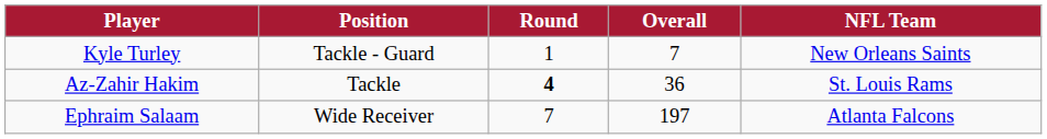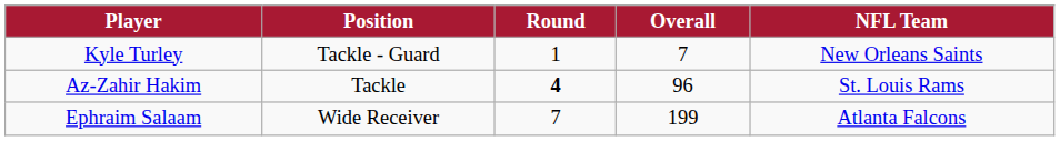 <table class="wikitable" width="65%">
 <tr>
 <th style="background:#A81933;color:#FFFFFF;">Player</th>
 <th style="background:#A81933;color:#FFFFFF;">Position</th>
 <th style="background:#A81933;color:#FFFFFF;">Round</th>
 <th style="background:#A81933;color:#FFFFFF;">Overall</th>
 <th style="background:#A81933;color:#FFFFFF;">NFL Team</th>
 </tr>
 <tr align="center" bgcolor="">
 <td><a href='#'>Kyle Turley</a></td>
 <td>Tackle - Guard</td>
 <td>1</td>
 <td>7</td>
 <td><a href='#'>New Orleans Saints</a></td>
 </tr>
 <tr align="center" bgcolor="">
 <td><a href='#'>Az-Zahir Hakim</a></td>
 <td>Tackle</td>
 <td><strong>4</strong></td>
-<td>36</td>
+<td>96</td>
 <td><a href='#'>St. Louis Rams</a></td>
 </tr>
 <tr align="center" bgcolor="">
 <td><a href='#'>Ephraim Salaam</a></td>
 <td>Wide Receiver</td>
 <td>7</td>
-<td>197</td>
+<td>199</td>
 <td><a href='#'>Atlanta Falcons</a></td>
 </tr>
 </table>
